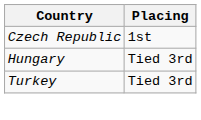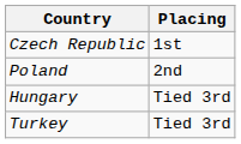 <table class="wikitable">
 <tr>
 <th>Country</th>
 <th>Placing</th>
 </tr>
 <tr>
 <td><em>Czech Republic</em></td>
 <td>1st</td>
 </tr>
 <tr>
+<td><em>Poland</em></td>
+<td>2nd</td>
+</tr>
+<tr>
 <td><em>Hungary</em></td>
 <td>Tied 3rd</td>
 </tr>
 <tr>
 <td><em>Turkey</em></td>
 <td>Tied 3rd</td>
 </tr>
 </table>
